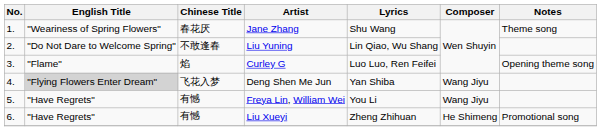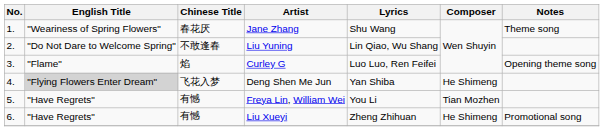 <table class="wikitable">
 <tr>
 <th>No.</th>
 <th>English Title</th>
 <th>Chinese Title</th>
 <th>Artist</th>
 <th>Lyrics</th>
 <th>Composer</th>
 <th>Notes</th>
 </tr>
 <tr>
 <td>1.</td>
 <td>"Weariness of Spring Flowers"</td>
 <td>春花厌</td>
 <td><a href='#'>Jane Zhang</a></td>
 <td>Shu Wang</td>
 <td rowspan="3">Wen Shuyin</td>
 <td>Theme song</td>
 </tr>
 <tr>
 <td>2.</td>
 <td>"Do Not Dare to Welcome Spring"</td>
 <td>不敢逢春</td>
 <td><a href='#'>Liu Yuning</a></td>
 <td>Lin Qiao, Wu Shang</td>
 <td></td>
 </tr>
 <tr>
 <td>3.</td>
 <td>"Flame"</td>
 <td>焰</td>
 <td><a href='#'>Curley G</a></td>
 <td>Luo Luo, Ren Feifei</td>
 <td>Opening theme song</td>
 </tr>
 <tr>
 <td>4.</td>
 <td style="background: lightgrey;">"Flying Flowers Enter Dream"</td>
 <td>飞花入梦</td>
 <td>Deng Shen Me Jun</td>
 <td>Yan Shiba</td>
-<td>Wang Jiyu</td>
+<td>He Shimeng</td>
 <td></td>
 </tr>
 <tr>
 <td>5.</td>
 <td>"Have Regrets"</td>
 <td>有憾</td>
 <td><a href='#'>Freya Lin</a>, <a href='#'>William Wei</a></td>
 <td>You Li</td>
-<td>Wang Jiyu</td>
+<td>Tian Mozhen</td>
 <td></td>
 </tr>
 <tr>
 <td>6.</td>
 <td>"Have Regrets"</td>
 <td>有憾</td>
 <td><a href='#'>Liu Xueyi</a></td>
 <td>Zheng Zhihuan</td>
 <td>He Shimeng</td>
 <td>Promotional song</td>
 </tr>
 <tr>
 </tr>
 </table>
